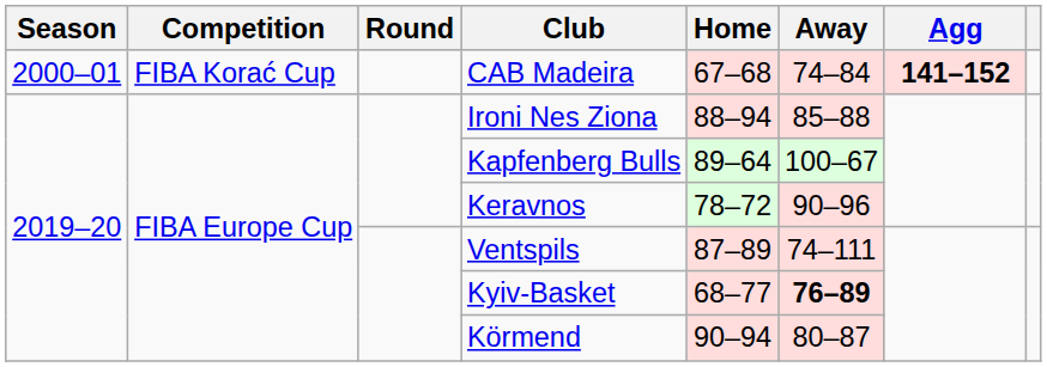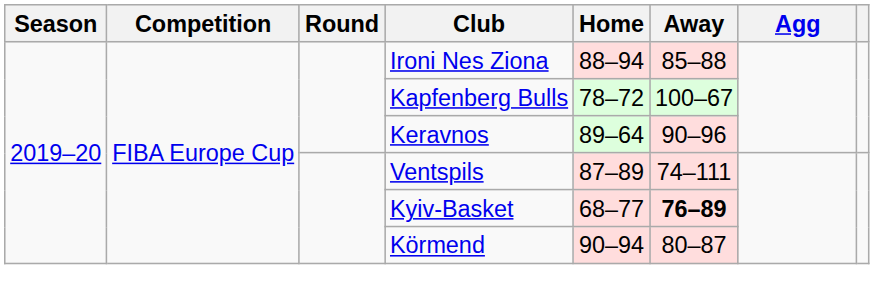 <table class="wikitable mw-collapsible" style="font-size:95%;">
 <tr>
 <th>Season</th>
 <th>Competition</th>
 <th>Round</th>
 <th>Club</th>
 <th>Home</th>
 <th>Away</th>
 <th width="70"><a href='#'>Agg</a></th>
 <th></th>
-</tr>
-<tr>
-<td rowspan="1"><a href='#'>2000–01</a></td>
-<td rowspan="1"><a href='#'>FIBA Korać Cup</a></td>
-<td></td>
-<td> <a href='#'>CAB Madeira</a></td>
-<td style="text-align:center;" bgcolor=#fdd>67–68</td>
-<td style="text-align:center;" bgcolor=#fdd>74–84</td>
-<td style="text-align:center;" bgcolor=#fdd><strong>141–152</strong></td>
-<td></td>
 </tr>
 <tr>
 <td rowspan="6"><a href='#'>2019–20</a></td>
 <td rowspan="6"><a href='#'>FIBA Europe Cup</a></td>
 <td rowspan="3"></td>
 <td> <a href='#'>Ironi Nes Ziona</a></td>
 <td style="text-align:center;" bgcolor=#fdd>88–94</td>
 <td style="text-align:center;" bgcolor=#fdd>85–88</td>
 <td rowspan="3"></td>
 <td rowspan="3"></td>
 </tr>
 <tr>
 <td> <a href='#'>Kapfenberg Bulls</a></td>
-<td style="text-align:center;" bgcolor=#dfd>89–64</td>
+<td style="text-align:center;" bgcolor=#dfd>78–72</td>
 <td style="text-align:center;" bgcolor=#dfd>100–67</td>
 </tr>
 <tr>
 <td> <a href='#'>Keravnos</a></td>
-<td style="text-align:center;" bgcolor=#dfd>78–72</td>
+<td style="text-align:center;" bgcolor=#dfd>89–64</td>
 <td style="text-align:center;" bgcolor=#fdd>90–96</td>
 </tr>
 <tr>
 <td rowspan="3"></td>
 <td> <a href='#'>Ventspils</a></td>
 <td style="text-align:center;" bgcolor=#fdd>87–89</td>
 <td style="text-align:center;" bgcolor=#fdd>74–111</td>
 <td rowspan="3"></td>
 <td rowspan="3"></td>
 </tr>
 <tr>
 <td> <a href='#'>Kyiv-Basket</a></td>
 <td style="text-align:center;" bgcolor=#fdd>68–77</td>
 <td style="text-align:center;" bgcolor=#fdd><strong>76–89</strong></td>
 </tr>
 <tr>
 <td> <a href='#'>Körmend</a></td>
 <td style="text-align:center;" bgcolor=#fdd>90–94</td>
 <td style="text-align:center;" bgcolor=#fdd>80–87</td>
 </tr>
 </table>
